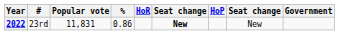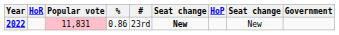 <table class="wikitable" style="text-align:center">
 <tr>
 <th>Year</th>
-<th>#</th>
+<th><a href='#'>HoR</a></th>
 <th>Popular vote</th>
 <th>%</th>
-<th><a href='#'>HoR</a></th>
+<th>#</th>
 <th>Seat change</th>
 <th><a href='#'>HoP</a></th>
 <th>Seat change</th>
 <th>Government</th>
 </tr>
 <tr>
 <th><a href='#'>2022</a></th>
+<td></td>
+<td style="background: pink;">11,831</td>
+<td>0.86</td>
 <td>23rd</td>
-<td>11,831</td>
-<td>0.86</td>
-<td></td>
 <td><strong>New</strong></td>
 <td></td>
 <td>New</td>
 <td></td>
 </tr>
 </table>
